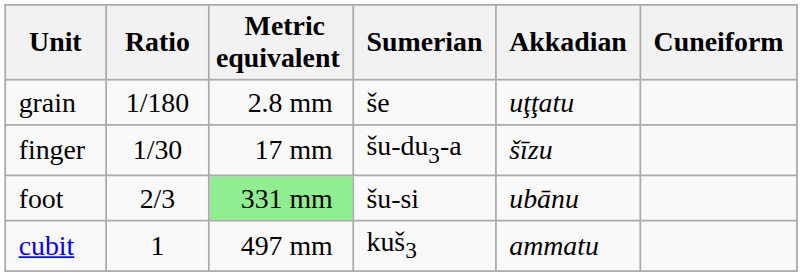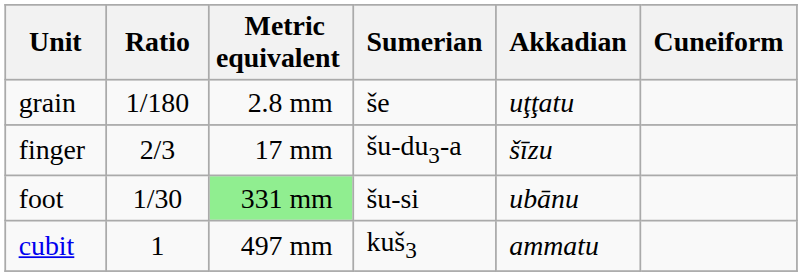 <table class="wikitable"| style="margin: 1em auto 1em auto;  nowrap">
 <tr>
 <th>Unit</th>
 <th>Ratio</th>
 <th> Metric<br>equivalent </th>
 <th> Sumerian </th>
 <th> Akkadian </th>
 <th> Cuneiform </th>
 </tr>
 <tr>
 <td> grain</td>
 <td align="center">  1/180  </td>
 <td align="right">2.8 mm  </td>
 <td> še</td>
 <td> <em>uţţatu</em></td>
 <td> </td>
 </tr>
 <tr>
 <td> finger  </td>
-<td align="center">1/30</td>
+<td align="center">2/3</td>
 <td align="right">17 mm  </td>
 <td> šu-du<sub>3</sub>-a</td>
 <td> <em>šīzu</em></td>
 <td> </td>
 </tr>
 <tr>
 <td> foot</td>
-<td align="center">2/3</td>
+<td align="center">1/30</td>
 <td align="right" style="background: lightgreen;">331 mm  </td>
 <td> šu-si</td>
 <td> <em>ubānu</em></td>
 <td> </td>
 </tr>
 <tr>
 <td> <a href='#'>cubit</a></td>
 <td align="center">1</td>
 <td align="right">497 mm  </td>
 <td> kuš<sub>3</sub></td>
 <td> <em>ammatu</em></td>
 <td> </td>
 </tr>
 </table>
